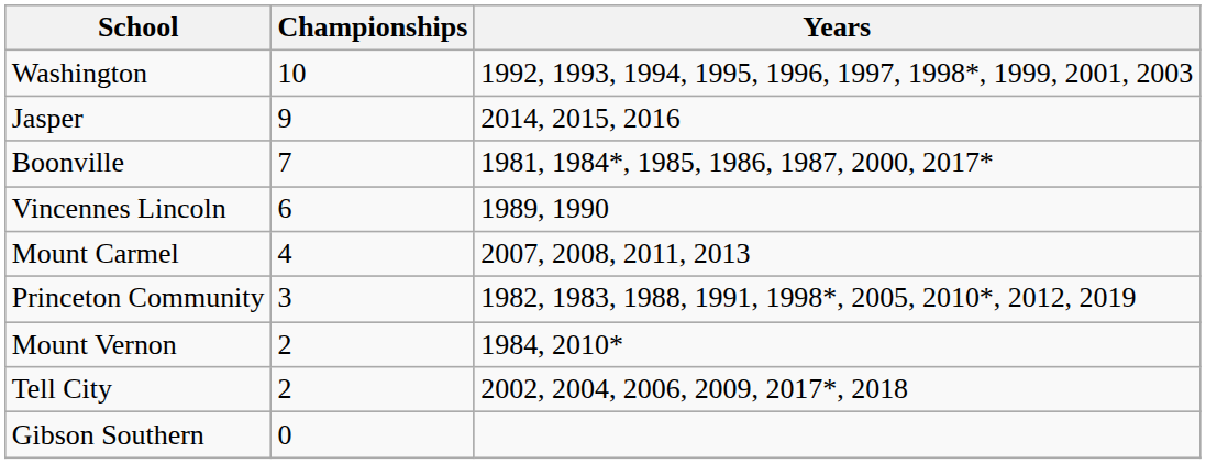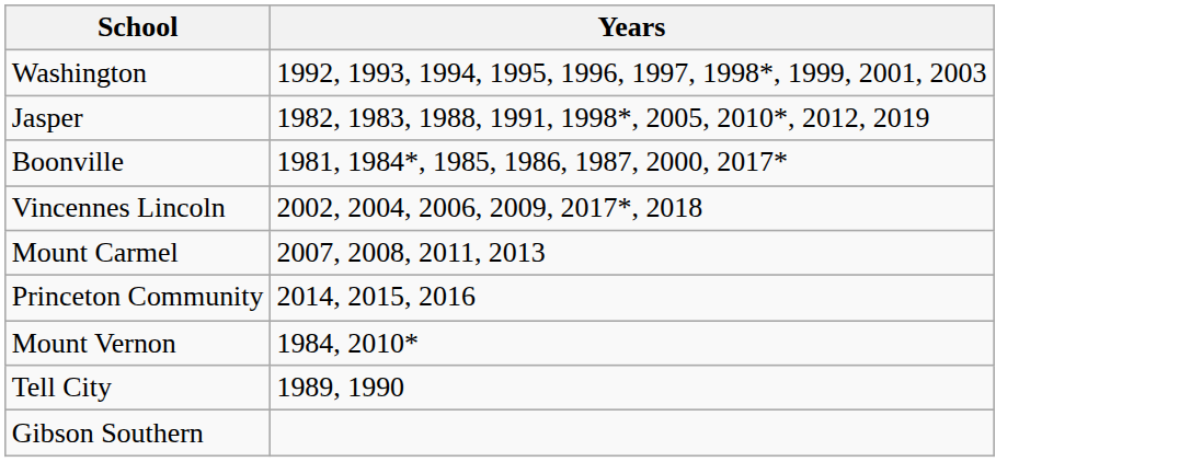 <table class="wikitable">
 <tr>
 <th>School</th>
-<th>Championships</th>
 <th>Years</th>
 </tr>
 <tr>
 <td>Washington</td>
-<td>10</td>
 <td>1992, 1993, 1994, 1995, 1996, 1997, 1998*, 1999, 2001, 2003</td>
 </tr>
 <tr>
 <td>Jasper</td>
-<td>9</td>
-<td>2014, 2015, 2016</td>
+<td>1982, 1983, 1988, 1991, 1998*, 2005, 2010*, 2012, 2019</td>
 </tr>
 <tr>
 <td>Boonville</td>
-<td>7</td>
 <td>1981, 1984*, 1985, 1986, 1987, 2000, 2017*</td>
 </tr>
 <tr>
 <td>Vincennes Lincoln</td>
-<td>6</td>
-<td>1989, 1990</td>
+<td>2002, 2004, 2006, 2009, 2017*, 2018</td>
 </tr>
 <tr>
 <td>Mount Carmel</td>
-<td>4</td>
 <td>2007, 2008, 2011, 2013</td>
 </tr>
 <tr>
 <td>Princeton Community</td>
-<td>3</td>
-<td>1982, 1983, 1988, 1991, 1998*, 2005, 2010*, 2012, 2019</td>
+<td>2014, 2015, 2016</td>
 </tr>
 <tr>
 <td>Mount Vernon</td>
-<td>2</td>
 <td>1984, 2010*</td>
 </tr>
 <tr>
 <td>Tell City</td>
-<td>2</td>
-<td>2002, 2004, 2006, 2009, 2017*, 2018</td>
+<td>1989, 1990</td>
 </tr>
 <tr>
 <td>Gibson Southern</td>
-<td>0</td>
 <td></td>
 </tr>
 </table>
